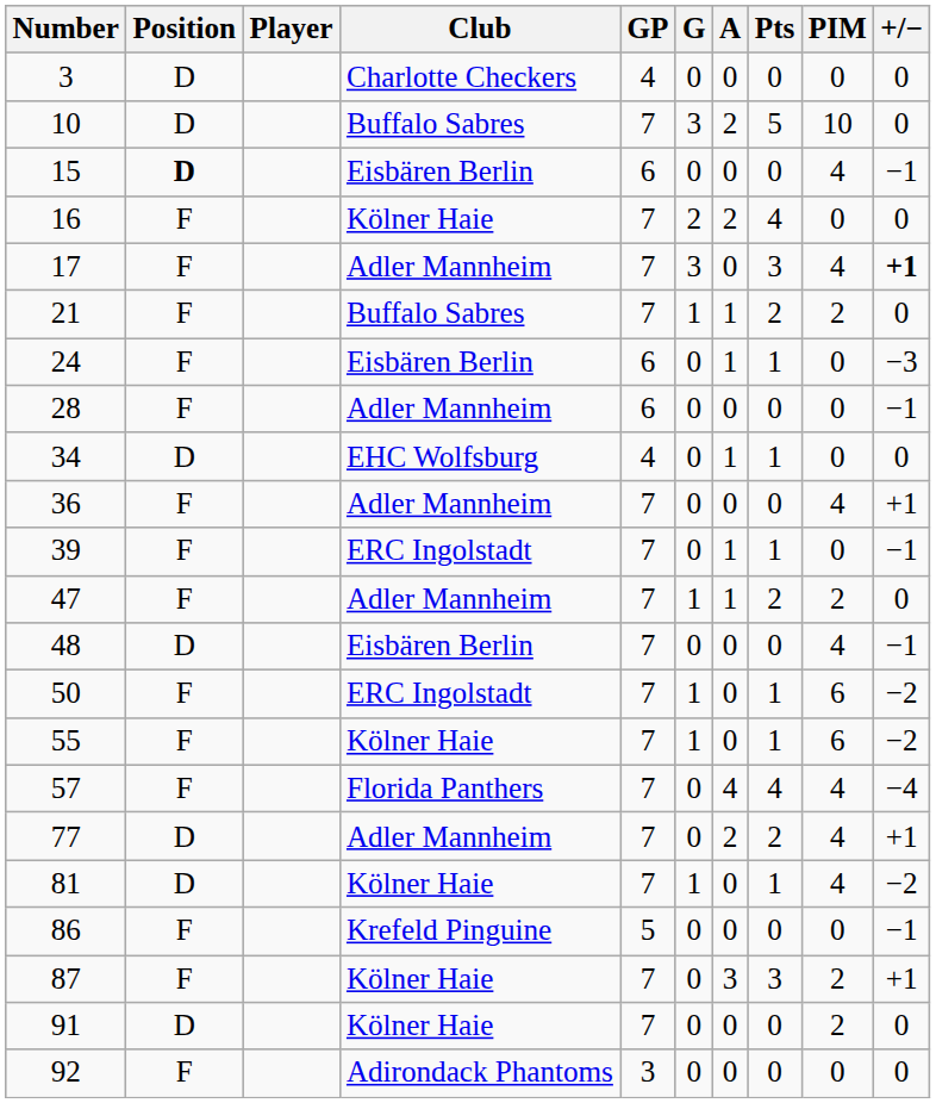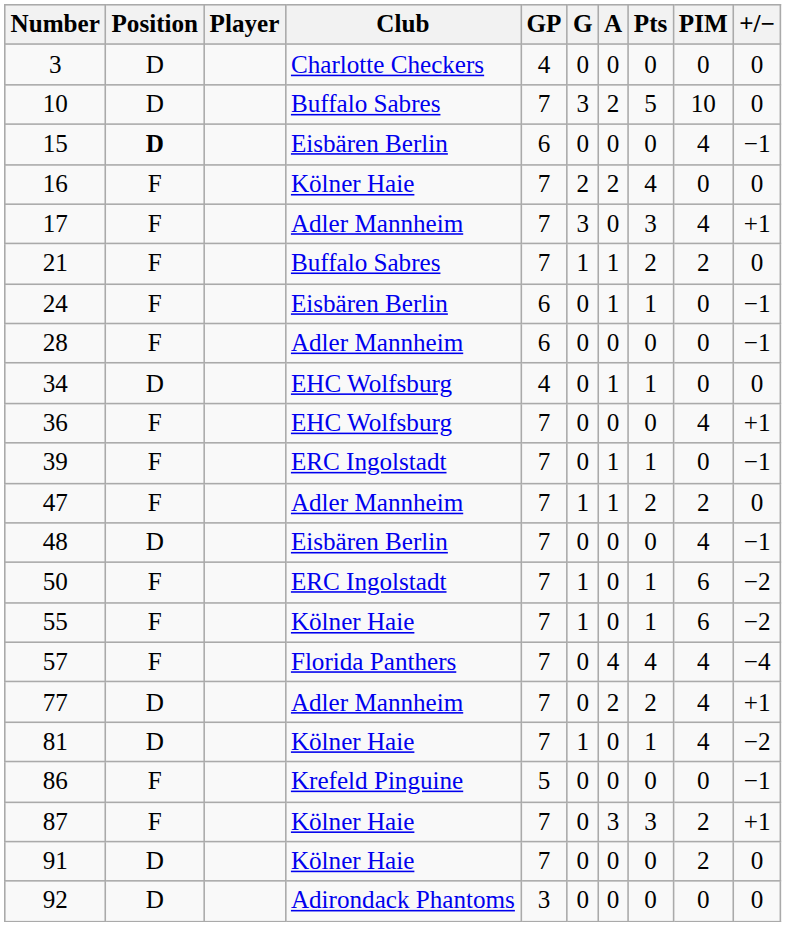 <table class="wikitable sortable" style="text-align: center;">
 <tr>
 <th>Number</th>
 <th>Position</th>
 <th>Player</th>
 <th>Club</th>
 <th>GP</th>
 <th>G</th>
 <th>A</th>
 <th>Pts</th>
 <th>PIM</th>
 <th>+/−</th>
 </tr>
 <tr>
 <td>3</td>
 <td>D</td>
 <td align=left></td>
 <td align=left> <a href='#'>Charlotte Checkers</a></td>
 <td>4</td>
 <td>0</td>
 <td>0</td>
 <td>0</td>
 <td>0</td>
 <td>0</td>
 </tr>
 <tr>
 <td>10</td>
 <td>D</td>
 <td align=left></td>
 <td align=left> <a href='#'>Buffalo Sabres</a></td>
 <td>7</td>
 <td>3</td>
 <td>2</td>
 <td>5</td>
 <td>10</td>
 <td>0</td>
 </tr>
 <tr>
 <td>15</td>
 <td><strong>D</strong></td>
 <td align=left></td>
 <td align=left> <a href='#'>Eisbären Berlin</a></td>
 <td>6</td>
 <td>0</td>
 <td>0</td>
 <td>0</td>
 <td>4</td>
 <td>−1</td>
 </tr>
 <tr>
 <td>16</td>
 <td>F</td>
 <td align=left></td>
 <td align=left> <a href='#'>Kölner Haie</a></td>
 <td>7</td>
 <td>2</td>
 <td>2</td>
 <td>4</td>
 <td>0</td>
 <td>0</td>
 </tr>
 <tr>
 <td>17</td>
 <td>F</td>
 <td align=left></td>
 <td align=left> <a href='#'>Adler Mannheim</a></td>
 <td>7</td>
 <td>3</td>
 <td>0</td>
 <td>3</td>
 <td>4</td>
-<td><strong>+1</strong></td>
+<td>+1</td>
 </tr>
 <tr>
 <td>21</td>
 <td>F</td>
 <td align=left></td>
 <td align=left> <a href='#'>Buffalo Sabres</a></td>
 <td>7</td>
 <td>1</td>
 <td>1</td>
 <td>2</td>
 <td>2</td>
 <td>0</td>
 </tr>
 <tr>
 <td>24</td>
 <td>F</td>
 <td align=left></td>
 <td align=left> <a href='#'>Eisbären Berlin</a></td>
 <td>6</td>
 <td>0</td>
 <td>1</td>
 <td>1</td>
 <td>0</td>
-<td>−3</td>
+<td>−1</td>
 </tr>
 <tr>
 <td>28</td>
 <td>F</td>
 <td align=left></td>
 <td align=left> <a href='#'>Adler Mannheim</a></td>
 <td>6</td>
 <td>0</td>
 <td>0</td>
 <td>0</td>
 <td>0</td>
 <td>−1</td>
 </tr>
 <tr>
 <td>34</td>
 <td>D</td>
 <td align=left></td>
 <td align=left> <a href='#'>EHC Wolfsburg</a></td>
 <td>4</td>
 <td>0</td>
 <td>1</td>
 <td>1</td>
 <td>0</td>
 <td>0</td>
 </tr>
 <tr>
 <td>36</td>
 <td>F</td>
 <td align=left></td>
-<td align=left> <a href='#'>Adler Mannheim</a></td>
+<td align=left> <a href='#'>EHC Wolfsburg</a></td>
 <td>7</td>
 <td>0</td>
 <td>0</td>
 <td>0</td>
 <td>4</td>
 <td>+1</td>
 </tr>
 <tr>
 <td>39</td>
 <td>F</td>
 <td align=left></td>
 <td align=left> <a href='#'>ERC Ingolstadt</a></td>
 <td>7</td>
 <td>0</td>
 <td>1</td>
 <td>1</td>
 <td>0</td>
 <td>−1</td>
 </tr>
 <tr>
 <td>47</td>
 <td>F</td>
 <td align=left></td>
 <td align=left> <a href='#'>Adler Mannheim</a></td>
 <td>7</td>
 <td>1</td>
 <td>1</td>
 <td>2</td>
 <td>2</td>
 <td>0</td>
 </tr>
 <tr>
 <td>48</td>
 <td>D</td>
 <td align=left></td>
 <td align=left> <a href='#'>Eisbären Berlin</a></td>
 <td>7</td>
 <td>0</td>
 <td>0</td>
 <td>0</td>
 <td>4</td>
 <td>−1</td>
 </tr>
 <tr>
 <td>50</td>
 <td>F</td>
 <td align=left></td>
 <td align=left> <a href='#'>ERC Ingolstadt</a></td>
 <td>7</td>
 <td>1</td>
 <td>0</td>
 <td>1</td>
 <td>6</td>
 <td>−2</td>
 </tr>
 <tr>
 <td>55</td>
 <td>F</td>
 <td align=left></td>
 <td align=left> <a href='#'>Kölner Haie</a></td>
 <td>7</td>
 <td>1</td>
 <td>0</td>
 <td>1</td>
 <td>6</td>
 <td>−2</td>
 </tr>
 <tr>
 <td>57</td>
 <td>F</td>
 <td align=left></td>
 <td align=left> <a href='#'>Florida Panthers</a></td>
 <td>7</td>
 <td>0</td>
 <td>4</td>
 <td>4</td>
 <td>4</td>
 <td>−4</td>
 </tr>
 <tr>
 <td>77</td>
 <td>D</td>
 <td align=left></td>
 <td align=left> <a href='#'>Adler Mannheim</a></td>
 <td>7</td>
 <td>0</td>
 <td>2</td>
 <td>2</td>
 <td>4</td>
 <td>+1</td>
 </tr>
 <tr>
 <td>81</td>
 <td>D</td>
 <td align=left></td>
 <td align=left> <a href='#'>Kölner Haie</a></td>
 <td>7</td>
 <td>1</td>
 <td>0</td>
 <td>1</td>
 <td>4</td>
 <td>−2</td>
 </tr>
 <tr>
 <td>86</td>
 <td>F</td>
 <td align=left></td>
 <td align=left> <a href='#'>Krefeld Pinguine</a></td>
 <td>5</td>
 <td>0</td>
 <td>0</td>
 <td>0</td>
 <td>0</td>
 <td>−1</td>
 </tr>
 <tr>
 <td>87</td>
 <td>F</td>
 <td align=left></td>
 <td align=left> <a href='#'>Kölner Haie</a></td>
 <td>7</td>
 <td>0</td>
 <td>3</td>
 <td>3</td>
 <td>2</td>
 <td>+1</td>
 </tr>
 <tr>
 <td>91</td>
 <td>D</td>
 <td align=left></td>
 <td align=left> <a href='#'>Kölner Haie</a></td>
 <td>7</td>
 <td>0</td>
 <td>0</td>
 <td>0</td>
 <td>2</td>
 <td>0</td>
 </tr>
 <tr>
 <td>92</td>
-<td>F</td>
+<td>D</td>
 <td align=left></td>
 <td align=left> <a href='#'>Adirondack Phantoms</a></td>
 <td>3</td>
 <td>0</td>
 <td>0</td>
 <td>0</td>
 <td>0</td>
 <td>0</td>
 </tr>
 </table>
